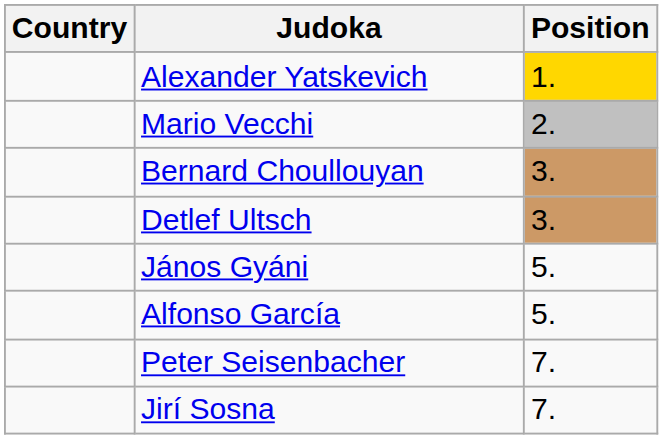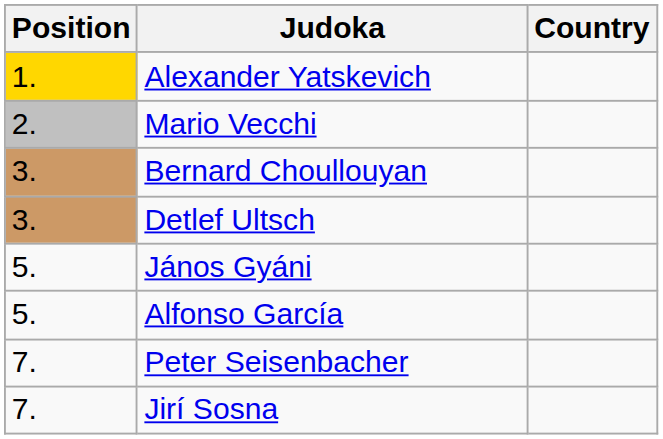 <table class=wikitable>
 <tr style="background:#ccc;">
+<th width=10>Position</th>
+<th width=200>Judoka</th>
 <th width=10>Country</th>
-<th width=200>Judoka</th>
-<th width=10>Position</th>
 </tr>
 <tr>
+<td bgcolor=gold>1.</td>
+<td><a href='#'>Alexander Yatskevich</a></td>
 <td></td>
-<td><a href='#'>Alexander Yatskevich</a></td>
-<td bgcolor=gold>1.</td>
 </tr>
 <tr>
+<td style="background:silver;">2.</td>
+<td><a href='#'>Mario Vecchi</a></td>
 <td></td>
-<td><a href='#'>Mario Vecchi</a></td>
-<td style="background:silver;">2.</td>
 </tr>
 <tr>
+<td style="background:#c96;">3.</td>
+<td><a href='#'>Bernard Choullouyan</a></td>
 <td></td>
-<td><a href='#'>Bernard Choullouyan</a></td>
-<td style="background:#c96;">3.</td>
 </tr>
 <tr>
+<td style="background:#c96;">3.</td>
+<td><a href='#'>Detlef Ultsch</a></td>
 <td></td>
-<td><a href='#'>Detlef Ultsch</a></td>
-<td style="background:#c96;">3.</td>
 </tr>
 <tr>
+<td>5.</td>
+<td><a href='#'>János Gyáni</a></td>
 <td></td>
-<td><a href='#'>János Gyáni</a></td>
-<td>5.</td>
 </tr>
 <tr>
+<td>5.</td>
+<td><a href='#'>Alfonso García</a></td>
 <td></td>
-<td><a href='#'>Alfonso García</a></td>
-<td>5.</td>
 </tr>
 <tr>
+<td>7.</td>
+<td><a href='#'>Peter Seisenbacher</a></td>
 <td></td>
-<td><a href='#'>Peter Seisenbacher</a></td>
-<td>7.</td>
 </tr>
 <tr>
+<td>7.</td>
+<td><a href='#'>Jirí Sosna</a></td>
 <td></td>
-<td><a href='#'>Jirí Sosna</a></td>
-<td>7.</td>
 </tr>
 </table>
